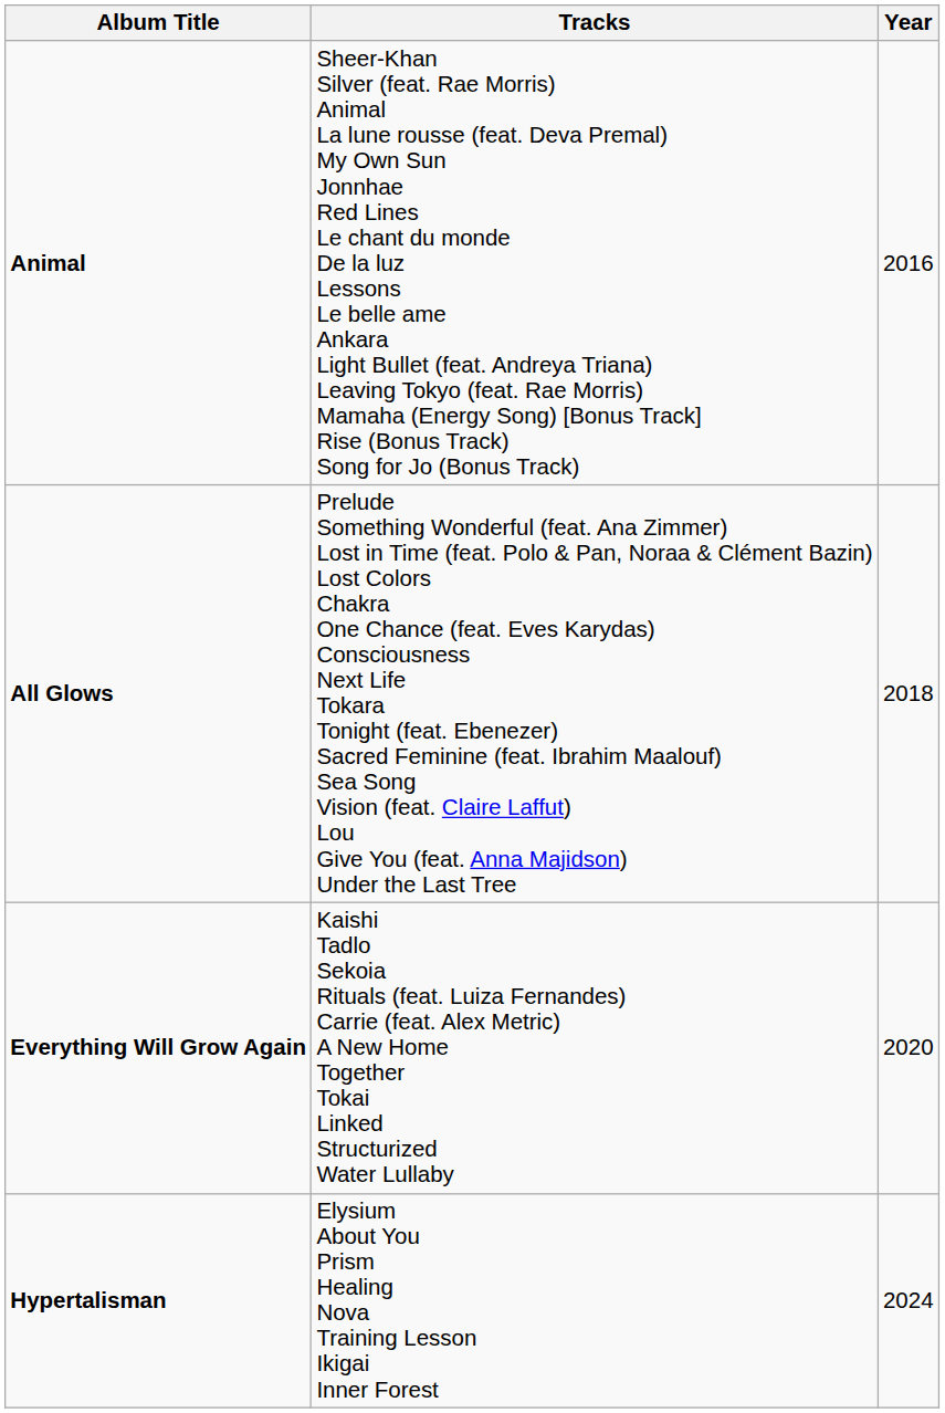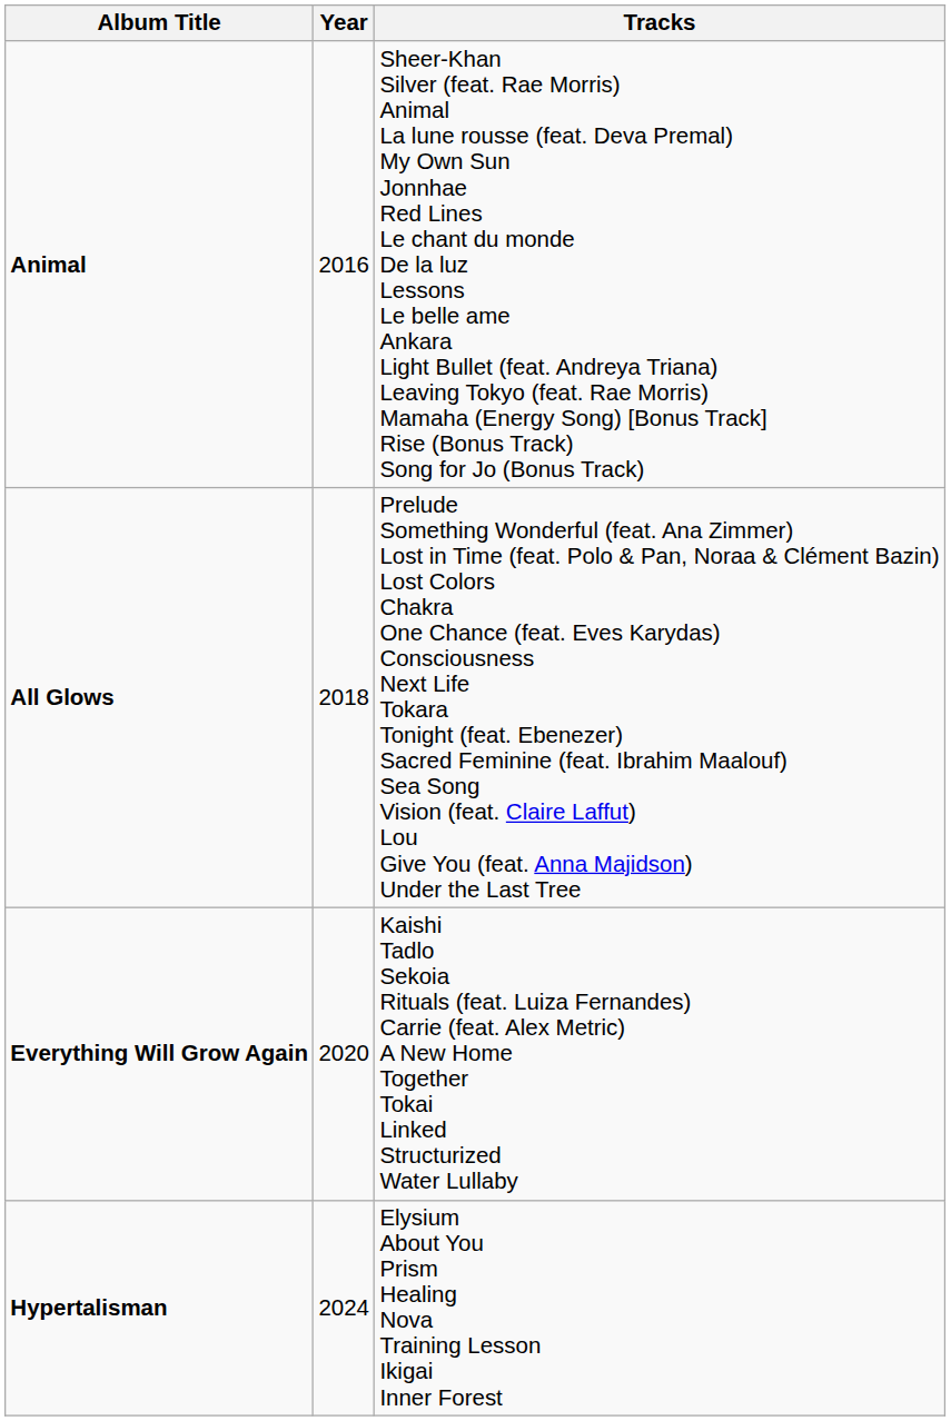 <table class="wikitable">
 <tr>
 <th>Album Title</th>
+<th>Year</th>
 <th>Tracks</th>
-<th>Year</th>
 </tr>
 <tr>
 <td><strong>Animal</strong></td>
+<td>2016</td>
 <td>Sheer-Khan<br>Silver (feat. Rae Morris)<br>Animal<br>La lune rousse (feat. Deva Premal)<br>My Own Sun<br>Jonnhae<br>Red Lines<br>Le chant du monde<br>De la luz<br>Lessons<br>Le belle ame<br>Ankara<br>Light Bullet (feat. Andreya Triana)<br>Leaving Tokyo (feat. Rae Morris)<br>Mamaha (Energy Song) [Bonus Track]<br>Rise (Bonus Track)<br>Song for Jo (Bonus Track)</td>
-<td>2016</td>
 </tr>
 <tr>
 <td><strong>All Glows</strong></td>
+<td>2018</td>
 <td>Prelude<br>Something Wonderful (feat. Ana Zimmer)<br>Lost in Time (feat. Polo & Pan, Noraa & Clément Bazin)<br>Lost Colors<br>Chakra<br>One Chance (feat. Eves Karydas)<br>Consciousness<br>Next Life<br>Tokara<br>Tonight (feat. Ebenezer)<br>Sacred Feminine (feat. Ibrahim Maalouf)<br>Sea Song<br>Vision (feat. <a href='#'>Claire Laffut</a>)<br>Lou<br>Give You (feat. <a href='#'>Anna Majidson</a>)<br>Under the Last Tree</td>
-<td>2018</td>
 </tr>
 <tr>
 <td><strong>Everything Will Grow Again</strong></td>
+<td>2020</td>
 <td>Kaishi<br>Tadlo<br>Sekoia<br>Rituals (feat. Luiza Fernandes)<br>Carrie (feat. Alex Metric)<br>A New Home<br>Together<br>Tokai<br>Linked<br>Structurized<br>Water Lullaby</td>
-<td>2020</td>
 </tr>
 <tr>
 <td><strong>Hypertalisman</strong></td>
+<td>2024</td>
 <td>Elysium<br>About You<br>Prism<br>Healing<br>Nova<br>Training Lesson<br>Ikigai<br>Inner Forest</td>
-<td>2024</td>
 </tr>
 </table>
